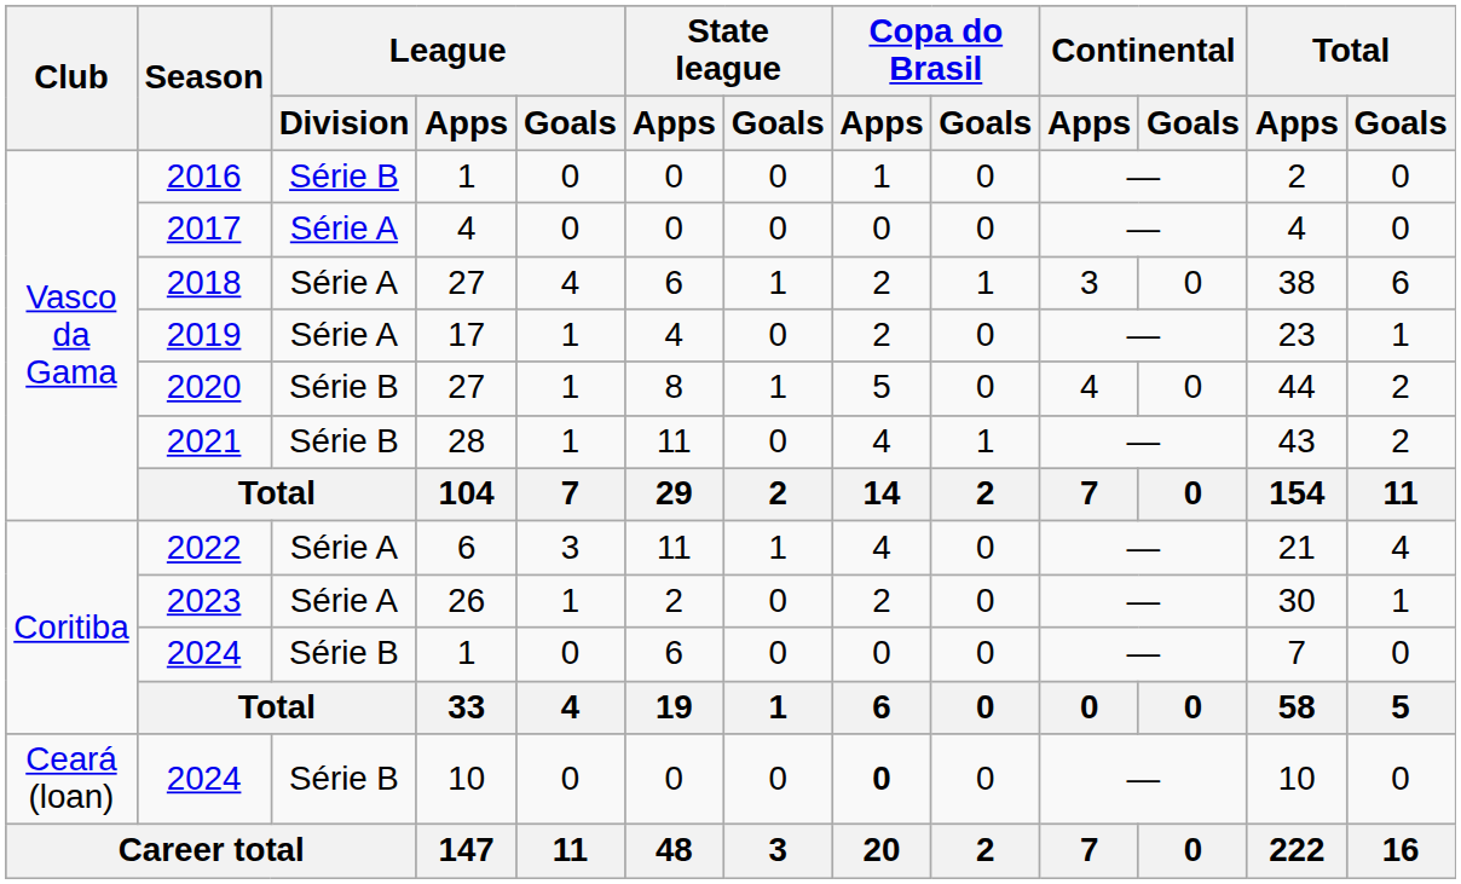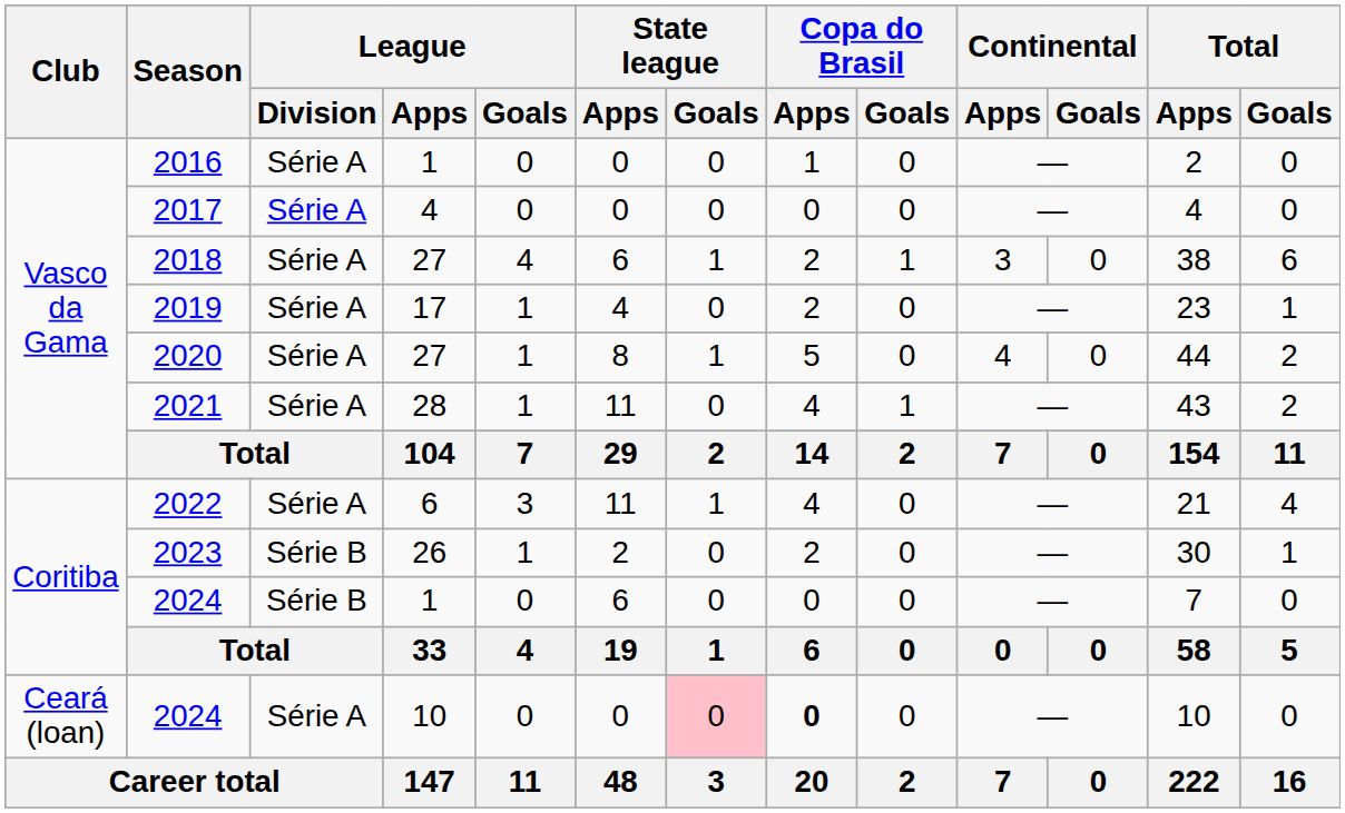 <table class="wikitable" style="text-align:center">
 <tr>
 <th rowspan="2">Club</th>
 <th rowspan="2">Season</th>
 <th colspan="3">League</th>
 <th colspan="2">State league</th>
 <th colspan="2"><a href='#'>Copa do Brasil</a></th>
 <th colspan="2">Continental</th>
 <th colspan="2">Total</th>
 </tr>
 <tr>
 <th>Division</th>
 <th>Apps</th>
 <th>Goals</th>
 <th>Apps</th>
 <th>Goals</th>
 <th>Apps</th>
 <th>Goals</th>
 <th>Apps</th>
 <th>Goals</th>
 <th>Apps</th>
 <th>Goals</th>
 </tr>
 <tr>
 <td rowspan="7"><a href='#'>Vasco da Gama</a></td>
 <td><a href='#'>2016</a></td>
-<td><a href='#'>Série B</a></td>
+<td>Série A</td>
 <td>1</td>
 <td>0</td>
 <td>0</td>
 <td>0</td>
 <td>1</td>
 <td>0</td>
 <td colspan="2">—</td>
 <td>2</td>
 <td>0</td>
 </tr>
 <tr>
 <td><a href='#'>2017</a></td>
 <td><a href='#'>Série A</a></td>
 <td>4</td>
 <td>0</td>
 <td>0</td>
 <td>0</td>
 <td>0</td>
 <td>0</td>
 <td colspan="2">—</td>
 <td>4</td>
 <td>0</td>
 </tr>
 <tr>
 <td><a href='#'>2018</a></td>
 <td>Série A</td>
 <td>27</td>
 <td>4</td>
 <td>6</td>
 <td>1</td>
 <td>2</td>
 <td>1</td>
 <td>3</td>
 <td>0</td>
 <td>38</td>
 <td>6</td>
 </tr>
 <tr>
 <td><a href='#'>2019</a></td>
 <td>Série A</td>
 <td>17</td>
 <td>1</td>
 <td>4</td>
 <td>0</td>
 <td>2</td>
 <td>0</td>
 <td colspan="2">—</td>
 <td>23</td>
 <td>1</td>
 </tr>
 <tr>
 <td><a href='#'>2020</a></td>
-<td>Série B</td>
+<td>Série A</td>
 <td>27</td>
 <td>1</td>
 <td>8</td>
 <td>1</td>
 <td>5</td>
 <td>0</td>
 <td>4</td>
 <td>0</td>
 <td>44</td>
 <td>2</td>
 </tr>
 <tr>
 <td><a href='#'>2021</a></td>
-<td>Série B</td>
+<td>Série A</td>
 <td>28</td>
 <td>1</td>
 <td>11</td>
 <td>0</td>
 <td>4</td>
 <td>1</td>
 <td colspan="2">—</td>
 <td>43</td>
 <td>2</td>
 </tr>
 <tr>
 <th colspan="2">Total</th>
 <th>104</th>
 <th>7</th>
 <th>29</th>
 <th>2</th>
 <th>14</th>
 <th>2</th>
 <th>7</th>
 <th>0</th>
 <th>154</th>
 <th>11</th>
 </tr>
 <tr>
 <td rowspan="4"><a href='#'>Coritiba</a></td>
 <td><a href='#'>2022</a></td>
 <td>Série A</td>
 <td>6</td>
 <td>3</td>
 <td>11</td>
 <td>1</td>
 <td>4</td>
 <td>0</td>
 <td colspan="2">—</td>
 <td>21</td>
 <td>4</td>
 </tr>
 <tr>
 <td><a href='#'>2023</a></td>
-<td>Série A</td>
+<td>Série B</td>
 <td>26</td>
 <td>1</td>
 <td>2</td>
 <td>0</td>
 <td>2</td>
 <td>0</td>
 <td colspan="2">—</td>
 <td>30</td>
 <td>1</td>
 </tr>
 <tr>
 <td><a href='#'>2024</a></td>
 <td>Série B</td>
 <td>1</td>
 <td>0</td>
 <td>6</td>
 <td>0</td>
 <td>0</td>
 <td>0</td>
 <td colspan="2">—</td>
 <td>7</td>
 <td>0</td>
 </tr>
 <tr>
 <th colspan="2">Total</th>
 <th>33</th>
 <th>4</th>
 <th>19</th>
 <th>1</th>
 <th>6</th>
 <th>0</th>
 <th>0</th>
 <th>0</th>
 <th>58</th>
 <th>5</th>
 </tr>
 <tr>
 <td><a href='#'>Ceará</a> (loan)</td>
 <td><a href='#'>2024</a></td>
-<td>Série B</td>
+<td>Série A</td>
 <td>10</td>
 <td>0</td>
 <td>0</td>
-<td>0</td>
+<td style="background: pink;">0</td>
 <td><strong>0</strong></td>
 <td>0</td>
 <td colspan="2">—</td>
 <td>10</td>
 <td>0</td>
 </tr>
 <tr>
 <th colspan="3">Career total</th>
 <th>147</th>
 <th>11</th>
 <th>48</th>
 <th>3</th>
 <th>20</th>
 <th>2</th>
 <th>7</th>
 <th>0</th>
 <th>222</th>
 <th>16</th>
 </tr>
 </table>
